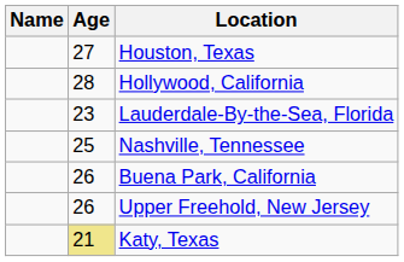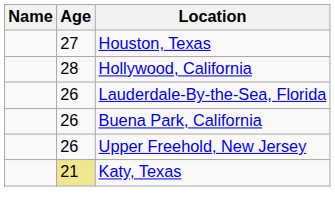 <table class="wikitable sortable">
 <tr>
 <th>Name</th>
 <th>Age</th>
 <th>Location</th>
 </tr>
 <tr>
 <td></td>
 <td>27</td>
 <td><a href='#'>Houston, Texas</a></td>
 </tr>
 <tr>
 <td></td>
 <td>28</td>
 <td><a href='#'>Hollywood, California</a></td>
 </tr>
 <tr>
 <td></td>
-<td>23</td>
+<td>26</td>
 <td><a href='#'>Lauderdale-By-the-Sea, Florida</a></td>
-</tr>
-<tr>
-<td></td>
-<td>25</td>
-<td><a href='#'>Nashville, Tennessee</a></td>
 </tr>
 <tr>
 <td></td>
 <td>26</td>
 <td><a href='#'>Buena Park, California</a></td>
 </tr>
 <tr>
 <td></td>
 <td>26</td>
 <td><a href='#'>Upper Freehold, New Jersey</a></td>
 </tr>
 <tr>
 <td> </td>
 <td style="background: khaki;">21</td>
 <td><a href='#'>Katy, Texas</a></td>
 </tr>
 </table>
